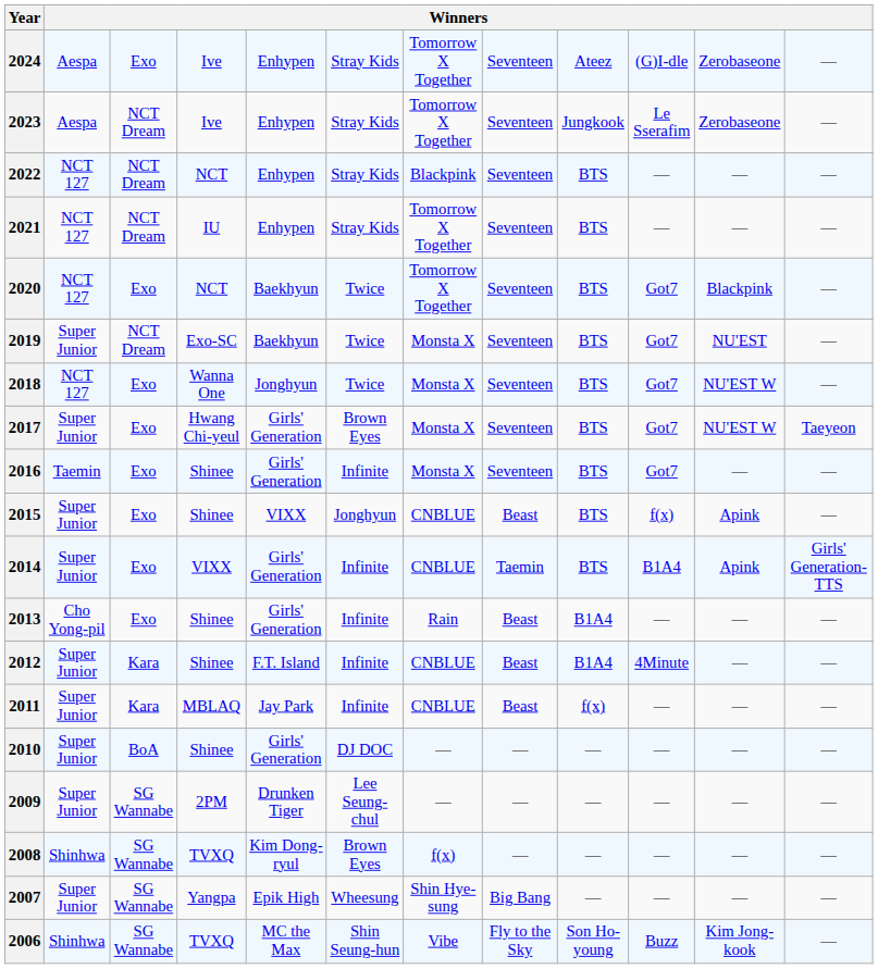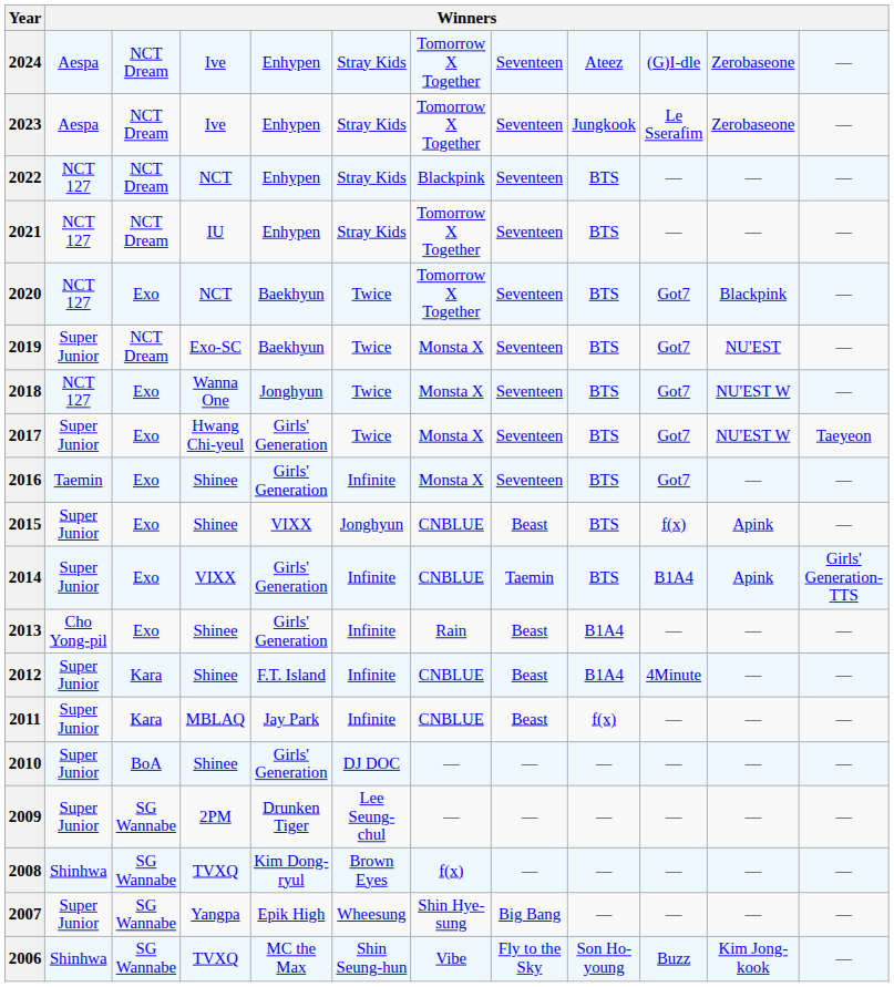 <table class="wikitable plainrowheaders" style="text-align: center">
 <tr>
 <th scope="col">Year</th>
 <th scope="col" colspan="11">Winners</th>
 </tr>
 <tr style="background:#f0f8ff">
 <th scope="row" style="text-align:center;">2024</th>
 <td><a href='#'>Aespa</a></td>
-<td><a href='#'>Exo</a></td>
+<td><a href='#'>NCT Dream</a></td>
 <td><a href='#'>Ive</a></td>
 <td><a href='#'>Enhypen</a></td>
 <td><a href='#'>Stray Kids</a></td>
 <td><a href='#'>Tomorrow X Together</a></td>
 <td><a href='#'>Seventeen</a></td>
 <td><a href='#'>Ateez</a></td>
 <td><a href='#'>(G)I-dle</a></td>
 <td><a href='#'>Zerobaseone</a></td>
 <td>—</td>
 </tr>
 <tr>
 <th scope="row" style="text-align:center;">2023</th>
 <td><a href='#'>Aespa</a></td>
 <td><a href='#'>NCT Dream</a></td>
 <td><a href='#'>Ive</a></td>
 <td><a href='#'>Enhypen</a></td>
 <td><a href='#'>Stray Kids</a></td>
 <td><a href='#'>Tomorrow X Together</a></td>
 <td><a href='#'>Seventeen</a></td>
 <td><a href='#'>Jungkook</a></td>
 <td><a href='#'>Le Sserafim</a></td>
 <td><a href='#'>Zerobaseone</a></td>
 <td>—</td>
 </tr>
 <tr style="background:#f0f8ff">
 <th scope="row" style="text-align:center;">2022</th>
 <td><a href='#'>NCT 127</a></td>
 <td><a href='#'>NCT Dream</a></td>
 <td><a href='#'>NCT</a></td>
 <td><a href='#'>Enhypen</a></td>
 <td><a href='#'>Stray Kids</a></td>
 <td><a href='#'>Blackpink</a></td>
 <td><a href='#'>Seventeen</a></td>
 <td><a href='#'>BTS</a></td>
 <td>—</td>
 <td>—</td>
 <td>—</td>
 </tr>
 <tr>
 <th scope="row" style="text-align:center;">2021</th>
 <td><a href='#'>NCT 127</a></td>
 <td><a href='#'>NCT Dream</a></td>
 <td><a href='#'>IU</a></td>
 <td><a href='#'>Enhypen</a></td>
 <td><a href='#'>Stray Kids</a></td>
 <td><a href='#'>Tomorrow X Together</a></td>
 <td><a href='#'>Seventeen</a></td>
 <td><a href='#'>BTS</a></td>
 <td>—</td>
 <td>—</td>
 <td>—</td>
 </tr>
 <tr style="background:#f0f8ff">
 <th scope="row" style="text-align:center;">2020</th>
 <td><a href='#'>NCT 127</a></td>
 <td><a href='#'>Exo</a></td>
 <td><a href='#'>NCT</a></td>
 <td><a href='#'>Baekhyun</a></td>
 <td><a href='#'>Twice</a></td>
 <td><a href='#'>Tomorrow X Together</a></td>
 <td><a href='#'>Seventeen</a></td>
 <td><a href='#'>BTS</a></td>
 <td><a href='#'>Got7</a></td>
 <td><a href='#'>Blackpink</a></td>
 <td>—</td>
 </tr>
 <tr>
 <th scope="row" style="text-align:center;">2019</th>
 <td><a href='#'>Super Junior</a></td>
 <td><a href='#'>NCT Dream</a></td>
 <td><a href='#'>Exo-SC</a></td>
 <td><a href='#'>Baekhyun</a></td>
 <td><a href='#'>Twice</a></td>
 <td><a href='#'>Monsta X</a></td>
 <td><a href='#'>Seventeen</a></td>
 <td><a href='#'>BTS</a></td>
 <td><a href='#'>Got7</a></td>
 <td><a href='#'>NU'EST</a></td>
 <td>—</td>
 </tr>
 <tr style="background:#f0f8ff">
 <th scope="row" style="text-align:center;">2018</th>
 <td><a href='#'>NCT 127</a></td>
 <td><a href='#'>Exo</a></td>
 <td><a href='#'>Wanna One</a></td>
 <td><a href='#'>Jonghyun</a></td>
 <td><a href='#'>Twice</a></td>
 <td><a href='#'>Monsta X</a></td>
 <td><a href='#'>Seventeen</a></td>
 <td><a href='#'>BTS</a></td>
 <td><a href='#'>Got7</a></td>
 <td><a href='#'>NU'EST W</a></td>
 <td>—</td>
 </tr>
 <tr>
 <th scope="row" style="text-align:center;">2017</th>
 <td><a href='#'>Super Junior</a></td>
 <td><a href='#'>Exo</a></td>
 <td><a href='#'>Hwang Chi-yeul</a></td>
 <td><a href='#'>Girls' Generation</a></td>
-<td><a href='#'>Brown Eyes</a></td>
+<td><a href='#'>Twice</a></td>
 <td><a href='#'>Monsta X</a></td>
 <td><a href='#'>Seventeen</a></td>
 <td><a href='#'>BTS</a></td>
 <td><a href='#'>Got7</a></td>
 <td><a href='#'>NU'EST W</a></td>
 <td><a href='#'>Taeyeon</a></td>
 </tr>
 <tr style="background:#f0f8ff">
 <th scope="row" style="text-align:center;">2016</th>
 <td><a href='#'>Taemin</a></td>
 <td><a href='#'>Exo</a></td>
 <td><a href='#'>Shinee</a></td>
 <td><a href='#'>Girls' Generation</a></td>
 <td><a href='#'>Infinite</a></td>
 <td><a href='#'>Monsta X</a></td>
 <td><a href='#'>Seventeen</a></td>
 <td><a href='#'>BTS</a></td>
 <td><a href='#'>Got7</a></td>
 <td>—</td>
 <td>—</td>
 </tr>
 <tr>
 <th scope="row" style="text-align:center;">2015</th>
 <td><a href='#'>Super Junior</a></td>
 <td><a href='#'>Exo</a></td>
 <td><a href='#'>Shinee</a></td>
 <td><a href='#'>VIXX</a></td>
 <td><a href='#'>Jonghyun</a></td>
 <td><a href='#'>CNBLUE</a></td>
 <td><a href='#'>Beast</a></td>
 <td><a href='#'>BTS</a></td>
 <td><a href='#'>f(x)</a></td>
 <td><a href='#'>Apink</a></td>
 <td>—</td>
 </tr>
 <tr style="background:#f0f8ff">
 <th scope="row" style="text-align:center;">2014</th>
 <td><a href='#'>Super Junior</a></td>
 <td><a href='#'>Exo</a></td>
 <td><a href='#'>VIXX</a></td>
 <td><a href='#'>Girls' Generation</a></td>
 <td><a href='#'>Infinite</a></td>
 <td><a href='#'>CNBLUE</a></td>
 <td><a href='#'>Taemin</a></td>
 <td><a href='#'>BTS</a></td>
 <td><a href='#'>B1A4</a></td>
 <td><a href='#'>Apink</a></td>
 <td><a href='#'>Girls' Generation-TTS</a></td>
 </tr>
 <tr>
 <th scope="row" style="text-align:center;">2013</th>
 <td><a href='#'>Cho Yong-pil</a></td>
 <td><a href='#'>Exo</a></td>
 <td><a href='#'>Shinee</a></td>
 <td><a href='#'>Girls' Generation</a></td>
 <td><a href='#'>Infinite</a></td>
 <td><a href='#'>Rain</a></td>
 <td><a href='#'>Beast</a></td>
 <td><a href='#'>B1A4</a></td>
 <td>—</td>
 <td>—</td>
 <td>—</td>
 </tr>
 <tr style="background:#f0f8ff">
 <th scope="row" style="text-align:center;">2012</th>
 <td><a href='#'>Super Junior</a></td>
 <td><a href='#'>Kara</a></td>
 <td><a href='#'>Shinee</a></td>
 <td><a href='#'>F.T. Island</a></td>
 <td><a href='#'>Infinite</a></td>
 <td><a href='#'>CNBLUE</a></td>
 <td><a href='#'>Beast</a></td>
 <td><a href='#'>B1A4</a></td>
 <td><a href='#'>4Minute</a></td>
 <td>—</td>
 <td>—</td>
 </tr>
 <tr>
 <th scope="row" style="text-align:center;">2011</th>
 <td><a href='#'>Super Junior</a></td>
 <td><a href='#'>Kara</a></td>
 <td><a href='#'>MBLAQ</a></td>
 <td><a href='#'>Jay Park</a></td>
 <td><a href='#'>Infinite</a></td>
 <td><a href='#'>CNBLUE</a></td>
 <td><a href='#'>Beast</a></td>
 <td><a href='#'>f(x)</a></td>
 <td>—</td>
 <td>—</td>
 <td>—</td>
 </tr>
 <tr style="background:#f0f8ff">
 <th scope="row" style="text-align:center;">2010</th>
 <td><a href='#'>Super Junior</a></td>
 <td><a href='#'>BoA</a></td>
 <td><a href='#'>Shinee</a></td>
 <td><a href='#'>Girls' Generation</a></td>
 <td><a href='#'>DJ DOC</a></td>
 <td>—</td>
 <td>—</td>
 <td>—</td>
 <td>—</td>
 <td>—</td>
 <td>—</td>
 </tr>
 <tr>
 <th scope="row" style="text-align:center;">2009</th>
 <td><a href='#'>Super Junior</a></td>
 <td><a href='#'>SG Wannabe</a></td>
 <td><a href='#'>2PM</a></td>
 <td><a href='#'>Drunken Tiger</a></td>
 <td><a href='#'>Lee Seung-chul</a></td>
 <td>—</td>
 <td>—</td>
 <td>—</td>
 <td>—</td>
 <td>—</td>
 <td>—</td>
 </tr>
 <tr style="background:#f0f8ff">
 <th scope="row" style="text-align:center;">2008</th>
 <td><a href='#'>Shinhwa</a></td>
 <td><a href='#'>SG Wannabe</a></td>
 <td><a href='#'>TVXQ</a></td>
 <td><a href='#'>Kim Dong-ryul</a></td>
 <td><a href='#'>Brown Eyes</a></td>
 <td><a href='#'>f(x)</a></td>
 <td>—</td>
 <td>—</td>
 <td>—</td>
 <td>—</td>
 <td>—</td>
 </tr>
 <tr>
 <th scope="row" style="text-align:center;">2007</th>
 <td><a href='#'>Super Junior</a></td>
 <td><a href='#'>SG Wannabe</a></td>
 <td><a href='#'>Yangpa</a></td>
 <td><a href='#'>Epik High</a></td>
 <td><a href='#'>Wheesung</a></td>
 <td><a href='#'>Shin Hye-sung</a></td>
 <td><a href='#'>Big Bang</a></td>
 <td>—</td>
 <td>—</td>
 <td>—</td>
 <td>—</td>
 </tr>
 <tr style="background:#f0f8ff">
 <th scope="row" style="text-align:center;">2006</th>
 <td><a href='#'>Shinhwa</a></td>
 <td><a href='#'>SG Wannabe</a></td>
 <td><a href='#'>TVXQ</a></td>
 <td><a href='#'>MC the Max</a></td>
 <td><a href='#'>Shin Seung-hun</a></td>
 <td><a href='#'>Vibe</a></td>
 <td><a href='#'>Fly to the Sky</a></td>
 <td><a href='#'>Son Ho-young</a></td>
 <td><a href='#'>Buzz</a></td>
 <td><a href='#'>Kim Jong-kook</a></td>
 <td>—</td>
 </tr>
 </table>
